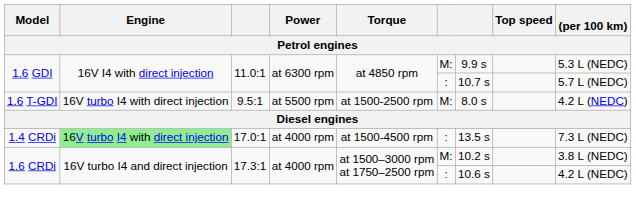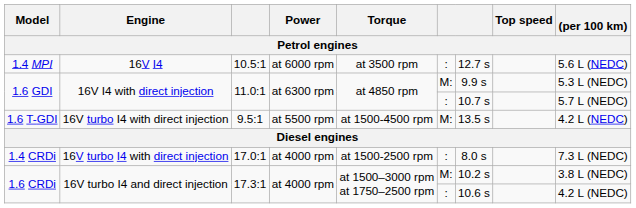 <table class="wikitable" style="text-align: center;">
 <tr>
 <th>Model</th>
 <th>Engine</th>
 <th></th>
 <th>Power</th>
 <th>Torque</th>
 <th colspan="2"></th>
 <th>Top speed</th>
 <th><br>(per 100 km)</th>
 </tr>
 <tr>
 <th colspan="9">Petrol engines</th>
+</tr>
+<tr>
+<td><a href='#'>1.4</a> <a href='#'><em>MPI</em></a></td>
+<td> 16<a href='#'>V</a> <a href='#'>I4</a></td>
+<td>10.5:1</td>
+<td> at 6000 rpm</td>
+<td> at 3500 rpm</td>
+<td>:</td>
+<td>12.7 s</td>
+<td></td>
+<td>5.6 L (<a href='#'>NEDC</a>)</td>
 </tr>
 <tr>
 <td rowspan="2"><a href='#'>1.6</a> <a href='#'>GDI</a></td>
 <td rowspan="2"> 16V I4 with <a href='#'>direct injection</a></td>
 <td rowspan="2">11.0:1</td>
 <td rowspan="2"> at 6300 rpm</td>
 <td rowspan="2"> at 4850 rpm</td>
 <td>M:</td>
 <td>9.9 s</td>
 <td></td>
 <td>5.3 L (NEDC)</td>
 </tr>
 <tr>
 <td>:</td>
 <td>10.7 s</td>
 <td></td>
 <td>5.7 L (NEDC)</td>
 </tr>
 <tr>
 <td><a href='#'>1.6</a> <a href='#'>T-</a><a href='#'>GDI</a></td>
 <td> 16V <a href='#'>turbo</a> I4 with direct injection</td>
 <td>9.5:1</td>
 <td> at 5500 rpm</td>
-<td> at 1500-2500 rpm</td>
+<td> at 1500-4500 rpm</td>
 <td>M:</td>
-<td>8.0 s</td>
+<td>13.5 s</td>
 <td></td>
 <td>4.2 L (<a href='#'>NEDC</a>)</td>
 </tr>
 <tr>
 <th colspan="9">Diesel engines</th>
 </tr>
 <tr>
 <td><a href='#'>1.4</a> <a href='#'>CRDi</a></td>
-<td style="background: lightgreen;"> 16<a href='#'>V</a> <a href='#'>turbo</a> <a href='#'>I4</a> with <a href='#'>direct injection</a></td>
+<td> 16<a href='#'>V</a> <a href='#'>turbo</a> <a href='#'>I4</a> with <a href='#'>direct injection</a></td>
 <td>17.0:1</td>
 <td> at 4000 rpm</td>
-<td> at 1500-4500 rpm</td>
+<td> at 1500-2500 rpm</td>
 <td>:</td>
-<td>13.5 s</td>
+<td>8.0 s</td>
 <td></td>
 <td>7.3 L (NEDC)</td>
 </tr>
 <tr>
 <td rowspan="2"><a href='#'>1.6</a> <a href='#'>CRDi</a></td>
 <td rowspan="2"> 16V turbo I4 and direct injection</td>
 <td rowspan="2">17.3:1</td>
 <td rowspan="2"> at 4000 rpm</td>
 <td rowspan="2"> at 1500–3000 rpm<br> at 1750–2500 rpm</td>
 <td>M:</td>
 <td>10.2 s</td>
 <td></td>
 <td>3.8 L (NEDC)</td>
 </tr>
 <tr>
 <td>:</td>
 <td>10.6 s</td>
 <td></td>
 <td>4.2 L (NEDC)</td>
 </tr>
 </table>
